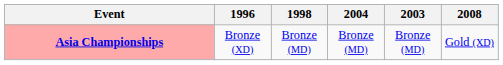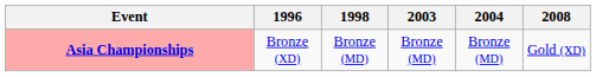 <table class="wikitable" style="font-size: 90%; text-align:center">
 <tr>
 <th>Event</th>
 <th>1996</th>
 <th>1998</th>
+<th>2003</th>
 <th>2004</th>
-<th>2003</th>
 <th>2008</th>
 </tr>
 <tr style="height: 30px;">
 <td bgcolor=FFAAAA style="width: 240px;align=left"><strong><a href='#'>Asia Championships</a></strong></td>
 <td style="width: 60px"> <a href='#'>Bronze <small>(XD)</small></a></td>
 <td style="width: 60px"> <a href='#'>Bronze <small>(MD)</small></a></td>
 <td style="width: 60px"> <a href='#'>Bronze <small>(MD)</small></a></td>
 <td style="width: 60px"> <a href='#'>Bronze <small>(MD)</small></a></td>
 <td style="width: 60px"> <a href='#'>Gold <small>(XD)</small></a></td>
 </tr>
 </table>
